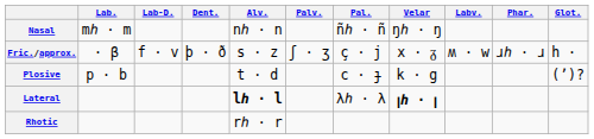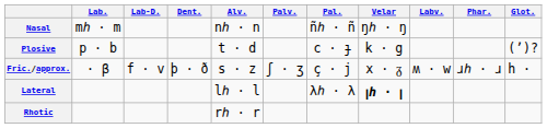 <table border=1 cellspacing=0 cellpadding=3 class="wikitable" style="text-align:center; font-size:larger;">
 <tr style="font-size: x-small;vertical-align:top;">
 <th></th>
 <th><a href='#'>Lab.</a></th>
 <th><a href='#'>Lab-D.</a></th>
 <th><a href='#'>Dent.</a></th>
 <th><a href='#'>Alv.</a></th>
 <th><a href='#'>Palv.</a></th>
 <th><a href='#'>Pal.</a></th>
 <th><a href='#'>Velar</a></th>
 <th><a href='#'>Labv.</a></th>
 <th><a href='#'>Phar.</a></th>
 <th><a href='#'>Glot.</a></th>
 </tr>
 <tr>
 <th style="font-size:x-small"><a href='#'>Nasal</a></th>
 <td>mℎ · m</td>
 <td></td>
 <td></td>
 <td>nℎ · n</td>
 <td></td>
 <td>ñℎ · ñ</td>
 <td>ŋℎ · ŋ</td>
 <td></td>
 <td></td>
 <td></td>
 </tr>
 <tr>
+<th style="font-size:x-small"><a href='#'>Plosive</a></th>
+<td>p · b</td>
+<td></td>
+<td></td>
+<td>t · d</td>
+<td></td>
+<td>c · ɟ</td>
+<td>k · g</td>
+<td></td>
+<td></td>
+<td>(ʼ)?</td>
+</tr>
+<tr>
 <th style="font-size:x-small"><a href='#'>Fric.</a>/<a href='#'>approx.</a></th>
 <td> · β</td>
 <td>f · v</td>
 <td>þ · ð</td>
 <td>s · z</td>
 <td>ʃ · ʒ</td>
 <td>ç · j</td>
 <td>x · ᵹ</td>
 <td>ʍ · w</td>
 <td>ɹℎ · ɹ</td>
 <td>h · </td>
 </tr>
 <tr>
-<th style="font-size:x-small"><a href='#'>Plosive</a></th>
-<td>p · b</td>
-<td></td>
-<td></td>
-<td>t · d</td>
-<td></td>
-<td>c · ɟ</td>
-<td>k · g</td>
-<td></td>
-<td></td>
-<td>(ʼ)?</td>
-</tr>
-<tr>
 <th style="font-size:x-small"><a href='#'>Lateral</a></th>
 <td></td>
 <td></td>
 <td></td>
-<td><strong>lℎ · l</strong></td>
+<td>lℎ · l</td>
 <td></td>
 <td>λℎ · λ</td>
 <td><strong>ꞁℎ · ꞁ</strong></td>
 <td></td>
 <td></td>
 <td></td>
 </tr>
 <tr>
 <th style="font-size:x-small"><a href='#'>Rhotic</a></th>
 <td></td>
 <td></td>
 <td></td>
 <td>rℎ · r</td>
 <td></td>
 <td></td>
 <td></td>
 <td></td>
 <td></td>
 </tr>
 </table>
